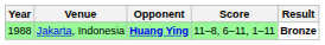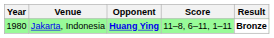 <table class="sortable wikitable" style="font-size: 90%;">
 <tr>
 <th>Year</th>
 <th>Venue</th>
 <th>Opponent</th>
 <th>Score</th>
 <th>Result</th>
 </tr>
 <tr style="background:#98FB98">
-<td align="center">1988</td>
+<td align="center">1980</td>
 <td align="left"><a href='#'>Jakarta</a>, Indonesia</td>
 <td align="left"><strong> <a href='#'>Huang Ying</a></strong></td>
 <td align="left">11–8, 6–11, 1–11</td>
 <td style="text-align:left; background:white"> <strong>Bronze</strong></td>
 </tr>
 </table>
